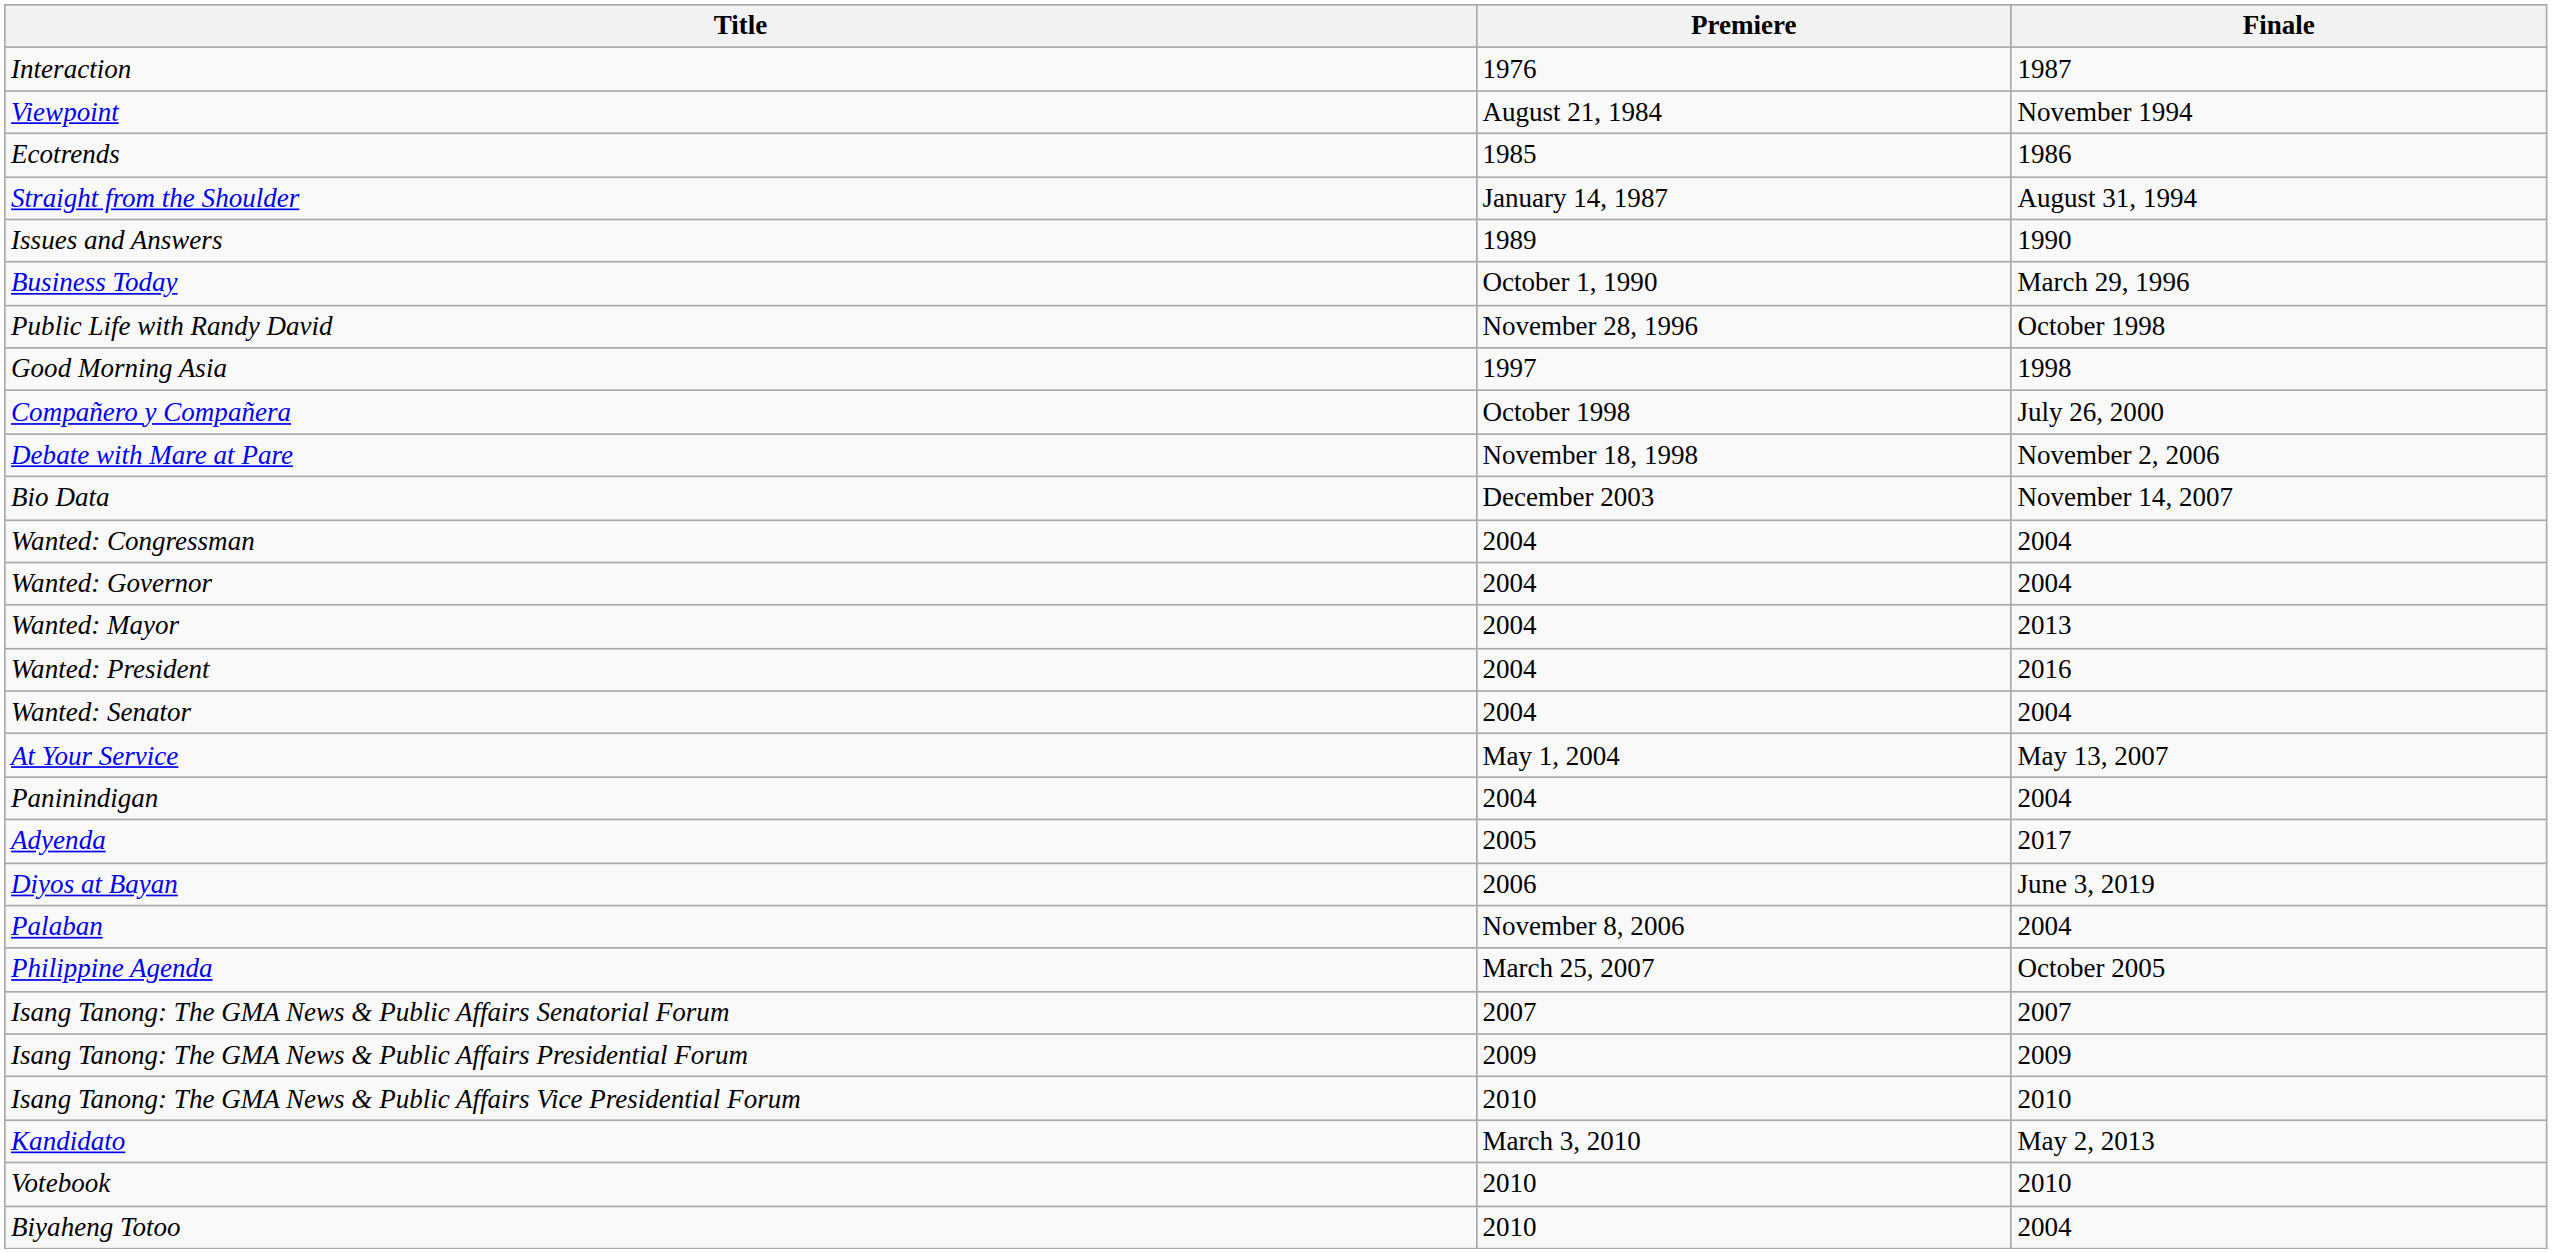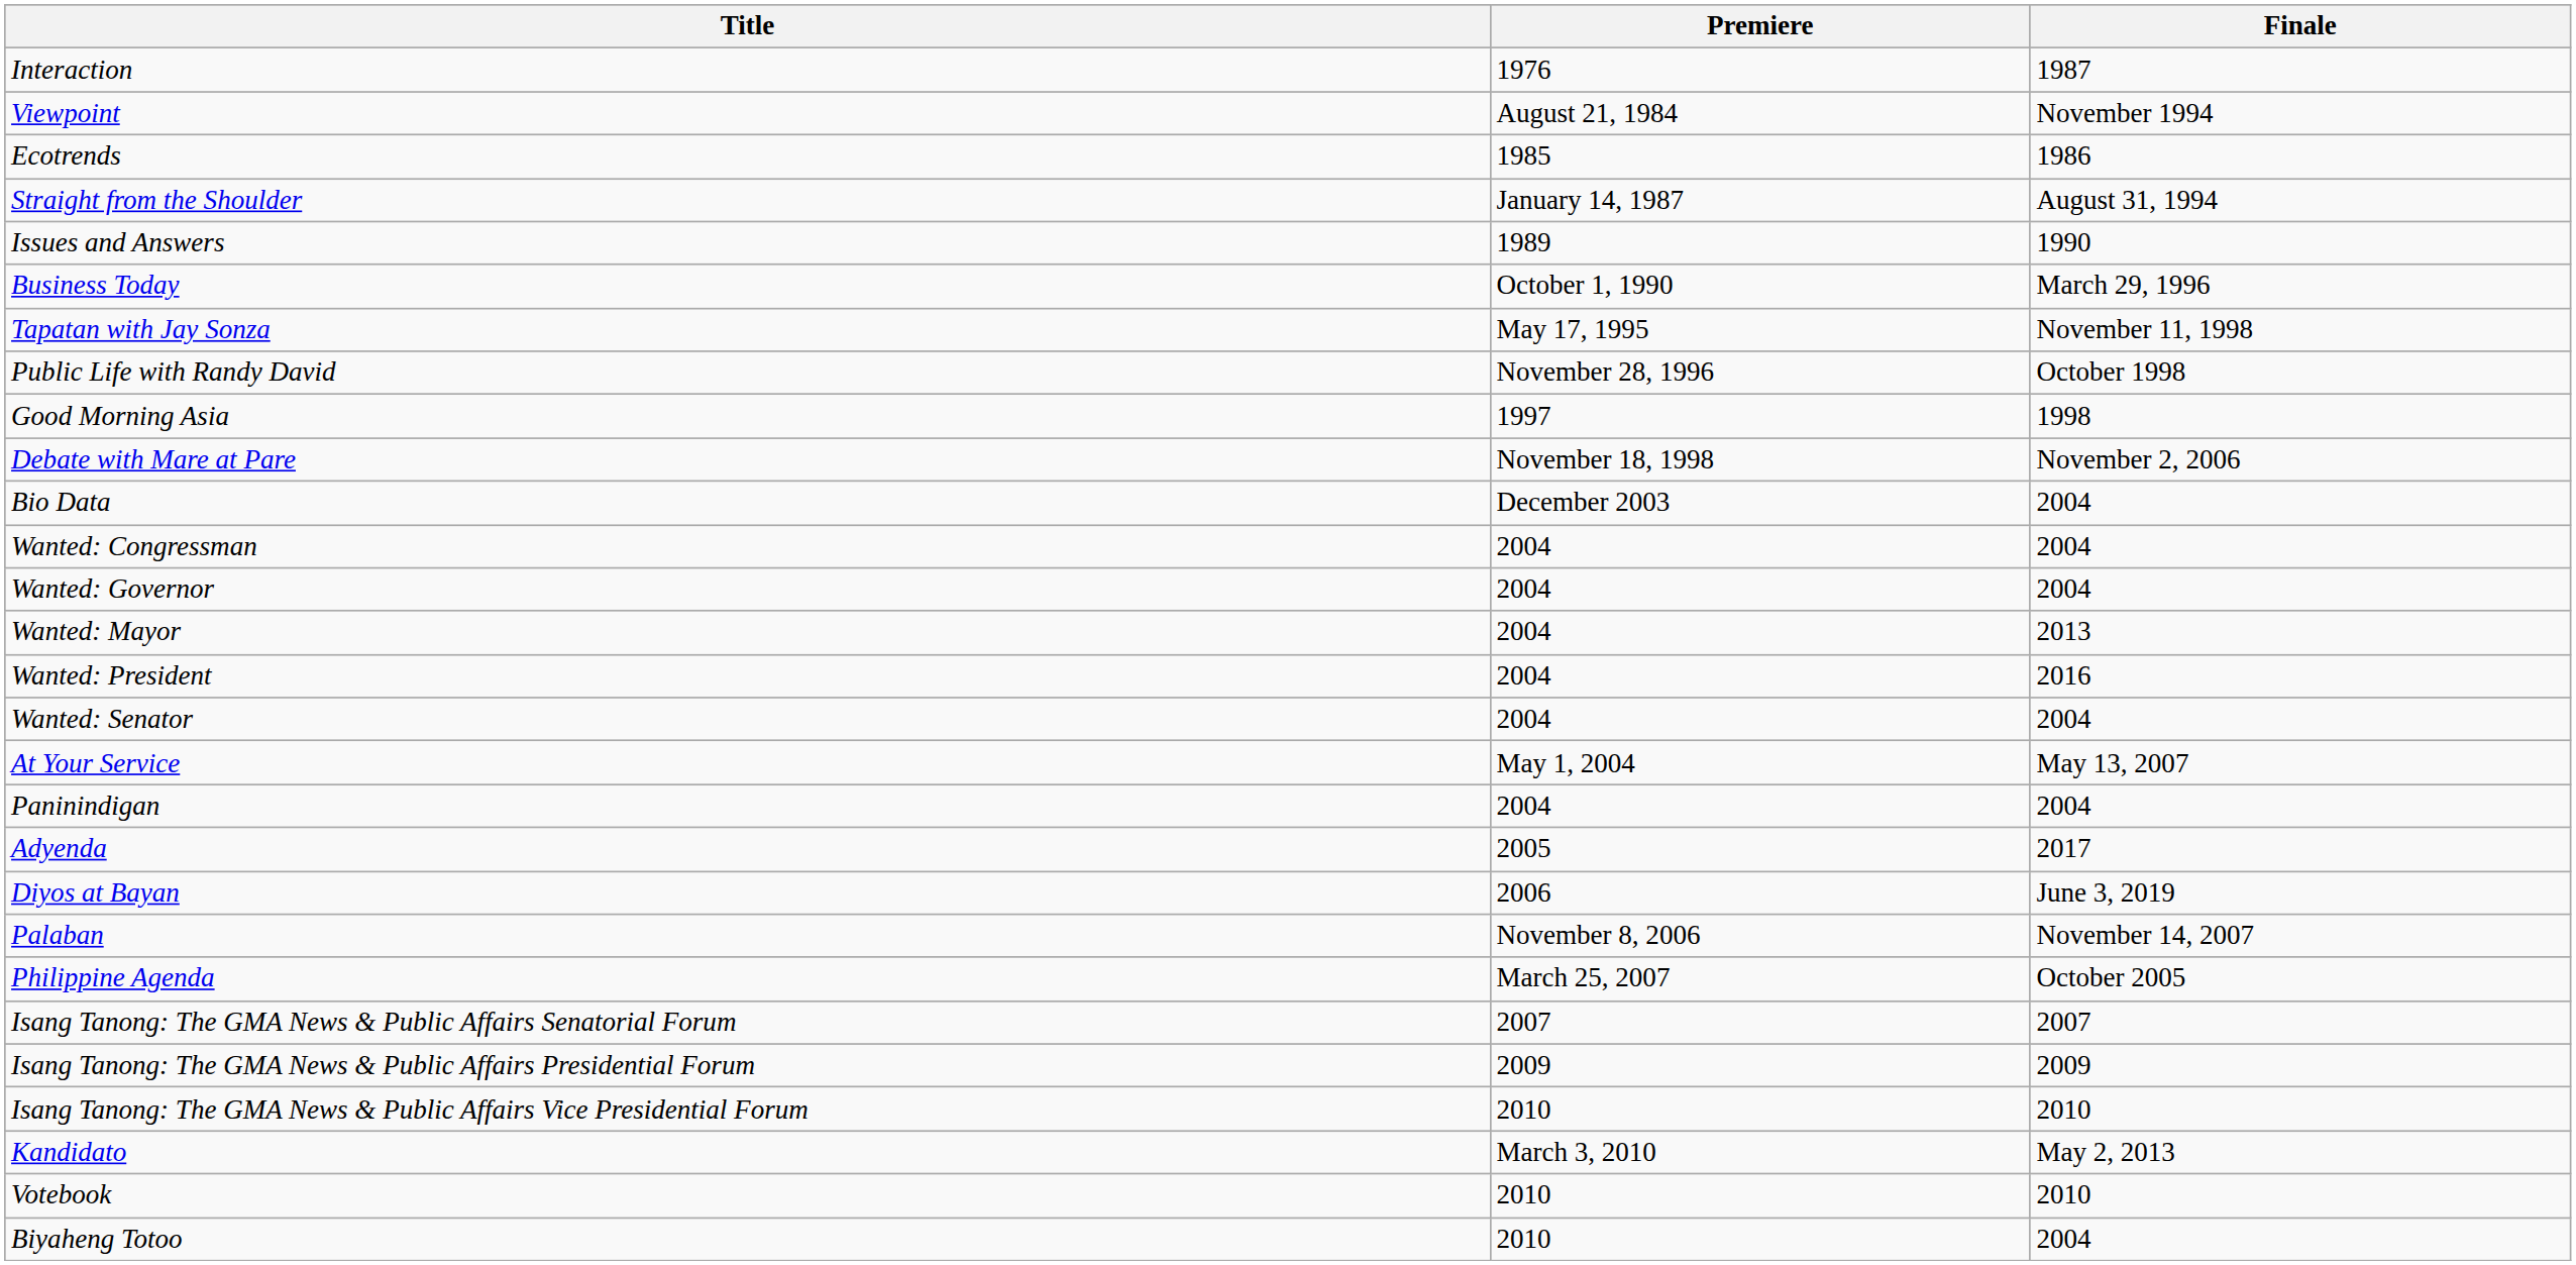 <table class="wikitable sortable" width="95%">
 <tr>
 <th style="width:55%;">Title</th>
 <th style="width:20%;">Premiere</th>
 <th style="width:20%;">Finale</th>
 </tr>
 <tr>
 <td><em>Interaction</em></td>
 <td>1976</td>
 <td>1987</td>
 </tr>
 <tr>
 <td><em><a href='#'>Viewpoint</a></em></td>
 <td>August 21, 1984</td>
 <td>November 1994</td>
 </tr>
 <tr>
 <td><em>Ecotrends</em></td>
 <td>1985</td>
 <td>1986</td>
 </tr>
 <tr>
 <td><em><a href='#'>Straight from the Shoulder</a></em></td>
 <td>January 14, 1987</td>
 <td>August 31, 1994</td>
 </tr>
 <tr>
 <td><em>Issues and Answers</em></td>
 <td>1989</td>
 <td>1990</td>
 </tr>
 <tr>
 <td><em><a href='#'>Business Today</a></em></td>
 <td>October 1, 1990</td>
 <td>March 29, 1996</td>
 </tr>
 <tr>
+<td><em><a href='#'>Tapatan with Jay Sonza</a></em></td>
+<td>May 17, 1995</td>
+<td>November 11, 1998</td>
+</tr>
+<tr>
 <td><em>Public Life with Randy David</em></td>
 <td>November 28, 1996</td>
 <td>October 1998</td>
 </tr>
 <tr>
 <td><em>Good Morning Asia</em></td>
 <td>1997</td>
 <td>1998</td>
 </tr>
 <tr>
-<td><em><a href='#'>Compañero y Compañera</a></em></td>
-<td>October 1998</td>
-<td>July 26, 2000</td>
-</tr>
-<tr>
 <td><em><a href='#'>Debate with Mare at Pare</a></em></td>
 <td>November 18, 1998</td>
 <td>November 2, 2006</td>
 </tr>
 <tr>
 <td><em>Bio Data</em></td>
 <td>December 2003</td>
-<td>November 14, 2007</td>
+<td>2004</td>
 </tr>
 <tr>
 <td><em>Wanted: Congressman</em></td>
 <td>2004</td>
 <td>2004</td>
 </tr>
 <tr>
 <td><em>Wanted: Governor</em></td>
 <td>2004</td>
 <td>2004</td>
 </tr>
 <tr>
 <td><em>Wanted: Mayor</em></td>
 <td>2004</td>
 <td>2013</td>
 </tr>
 <tr>
 <td><em>Wanted: President</em></td>
 <td>2004</td>
 <td>2016</td>
 </tr>
 <tr>
 <td><em>Wanted: Senator</em></td>
 <td>2004</td>
 <td>2004</td>
 </tr>
 <tr>
 <td><em><a href='#'>At Your Service</a></em></td>
 <td>May 1, 2004</td>
 <td>May 13, 2007</td>
 </tr>
 <tr>
 <td><em>Paninindigan</em></td>
 <td>2004</td>
 <td>2004</td>
 </tr>
 <tr>
 <td><em><a href='#'>Adyenda</a></em></td>
 <td>2005</td>
 <td>2017</td>
 </tr>
 <tr>
 <td><em><a href='#'>Diyos at Bayan</a></em></td>
 <td>2006</td>
 <td>June 3, 2019</td>
 </tr>
 <tr>
 <td><em><a href='#'>Palaban</a></em></td>
 <td>November 8, 2006</td>
-<td>2004</td>
+<td>November 14, 2007</td>
 </tr>
 <tr>
 <td><em><a href='#'>Philippine Agenda</a></em></td>
 <td>March 25, 2007</td>
 <td>October 2005</td>
 </tr>
 <tr>
 <td><em>Isang Tanong: The GMA News & Public Affairs Senatorial Forum</em></td>
 <td>2007</td>
 <td>2007</td>
 </tr>
 <tr>
 <td><em>Isang Tanong: The GMA News & Public Affairs Presidential Forum</em></td>
 <td>2009</td>
 <td>2009</td>
 </tr>
 <tr>
 <td><em>Isang Tanong: The GMA News & Public Affairs Vice Presidential Forum</em></td>
 <td>2010</td>
 <td>2010</td>
 </tr>
 <tr>
 <td><em><a href='#'>Kandidato</a></em></td>
 <td>March 3, 2010</td>
 <td>May 2, 2013</td>
 </tr>
 <tr>
 <td><em>Votebook</em></td>
 <td>2010</td>
 <td>2010</td>
 </tr>
 <tr>
 <td><em>Biyaheng Totoo</em></td>
 <td>2010</td>
 <td>2004</td>
 </tr>
 </table>
